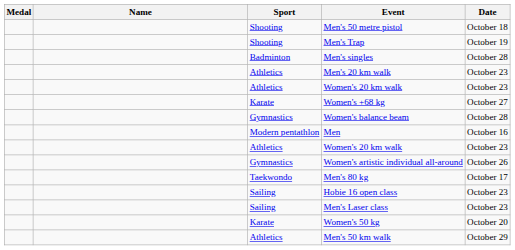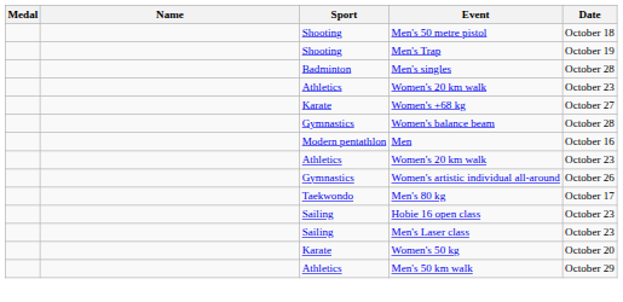 <table class="wikitable sortable" border="1" style="font-size:95%">
 <tr>
 <th>Medal</th>
 <th width=350px>Name</th>
 <th>Sport</th>
 <th>Event</th>
 <th>Date</th>
 </tr>
 <tr>
 <td></td>
 <td></td>
 <td><a href='#'>Shooting</a></td>
 <td><a href='#'>Men's 50 metre pistol</a></td>
 <td>October 18</td>
 </tr>
 <tr>
 <td></td>
 <td></td>
 <td><a href='#'>Shooting</a></td>
 <td><a href='#'>Men's Trap</a></td>
 <td>October 19</td>
 </tr>
 <tr>
 <td></td>
 <td></td>
 <td><a href='#'>Badminton</a></td>
 <td><a href='#'>Men's singles</a></td>
 <td>October 28</td>
-</tr>
-<tr>
-<td></td>
-<td></td>
-<td><a href='#'>Athletics</a></td>
-<td><a href='#'>Men's 20 km walk</a></td>
-<td>October 23</td>
 </tr>
 <tr>
 <td></td>
 <td></td>
 <td><a href='#'>Athletics</a></td>
 <td><a href='#'>Women's 20 km walk</a></td>
 <td>October 23</td>
 </tr>
 <tr>
 <td></td>
 <td></td>
 <td><a href='#'>Karate</a></td>
 <td><a href='#'>Women's +68 kg</a></td>
 <td>October 27</td>
 </tr>
 <tr>
 <td></td>
 <td></td>
 <td><a href='#'>Gymnastics</a></td>
 <td><a href='#'>Women's balance beam</a></td>
 <td>October 28</td>
 </tr>
 <tr>
 <td></td>
 <td></td>
 <td><a href='#'>Modern pentathlon</a></td>
 <td><a href='#'>Men</a></td>
 <td>October 16</td>
 </tr>
 <tr>
 <td></td>
 <td></td>
 <td><a href='#'>Athletics</a></td>
 <td><a href='#'>Women's 20 km walk</a></td>
 <td>October 23</td>
 </tr>
 <tr>
 <td></td>
 <td></td>
 <td><a href='#'>Gymnastics</a></td>
 <td><a href='#'>Women's artistic individual all-around</a></td>
 <td>October 26</td>
 </tr>
 <tr>
 <td></td>
 <td></td>
 <td><a href='#'>Taekwondo</a></td>
 <td><a href='#'>Men's 80 kg</a></td>
 <td>October 17</td>
 </tr>
 <tr>
 <td></td>
 <td><br></td>
 <td><a href='#'>Sailing</a></td>
 <td><a href='#'>Hobie 16 open class</a></td>
 <td>October 23</td>
 </tr>
 <tr>
 <td></td>
 <td></td>
 <td><a href='#'>Sailing</a></td>
 <td><a href='#'>Men's Laser class</a></td>
 <td>October 23</td>
 </tr>
 <tr>
 <td></td>
 <td></td>
 <td><a href='#'>Karate</a></td>
 <td><a href='#'>Women's 50 kg</a></td>
 <td>October 20</td>
 </tr>
 <tr>
 <td></td>
 <td></td>
 <td><a href='#'>Athletics</a></td>
 <td><a href='#'>Men's 50 km walk</a></td>
 <td>October 29</td>
 </tr>
 </table>
